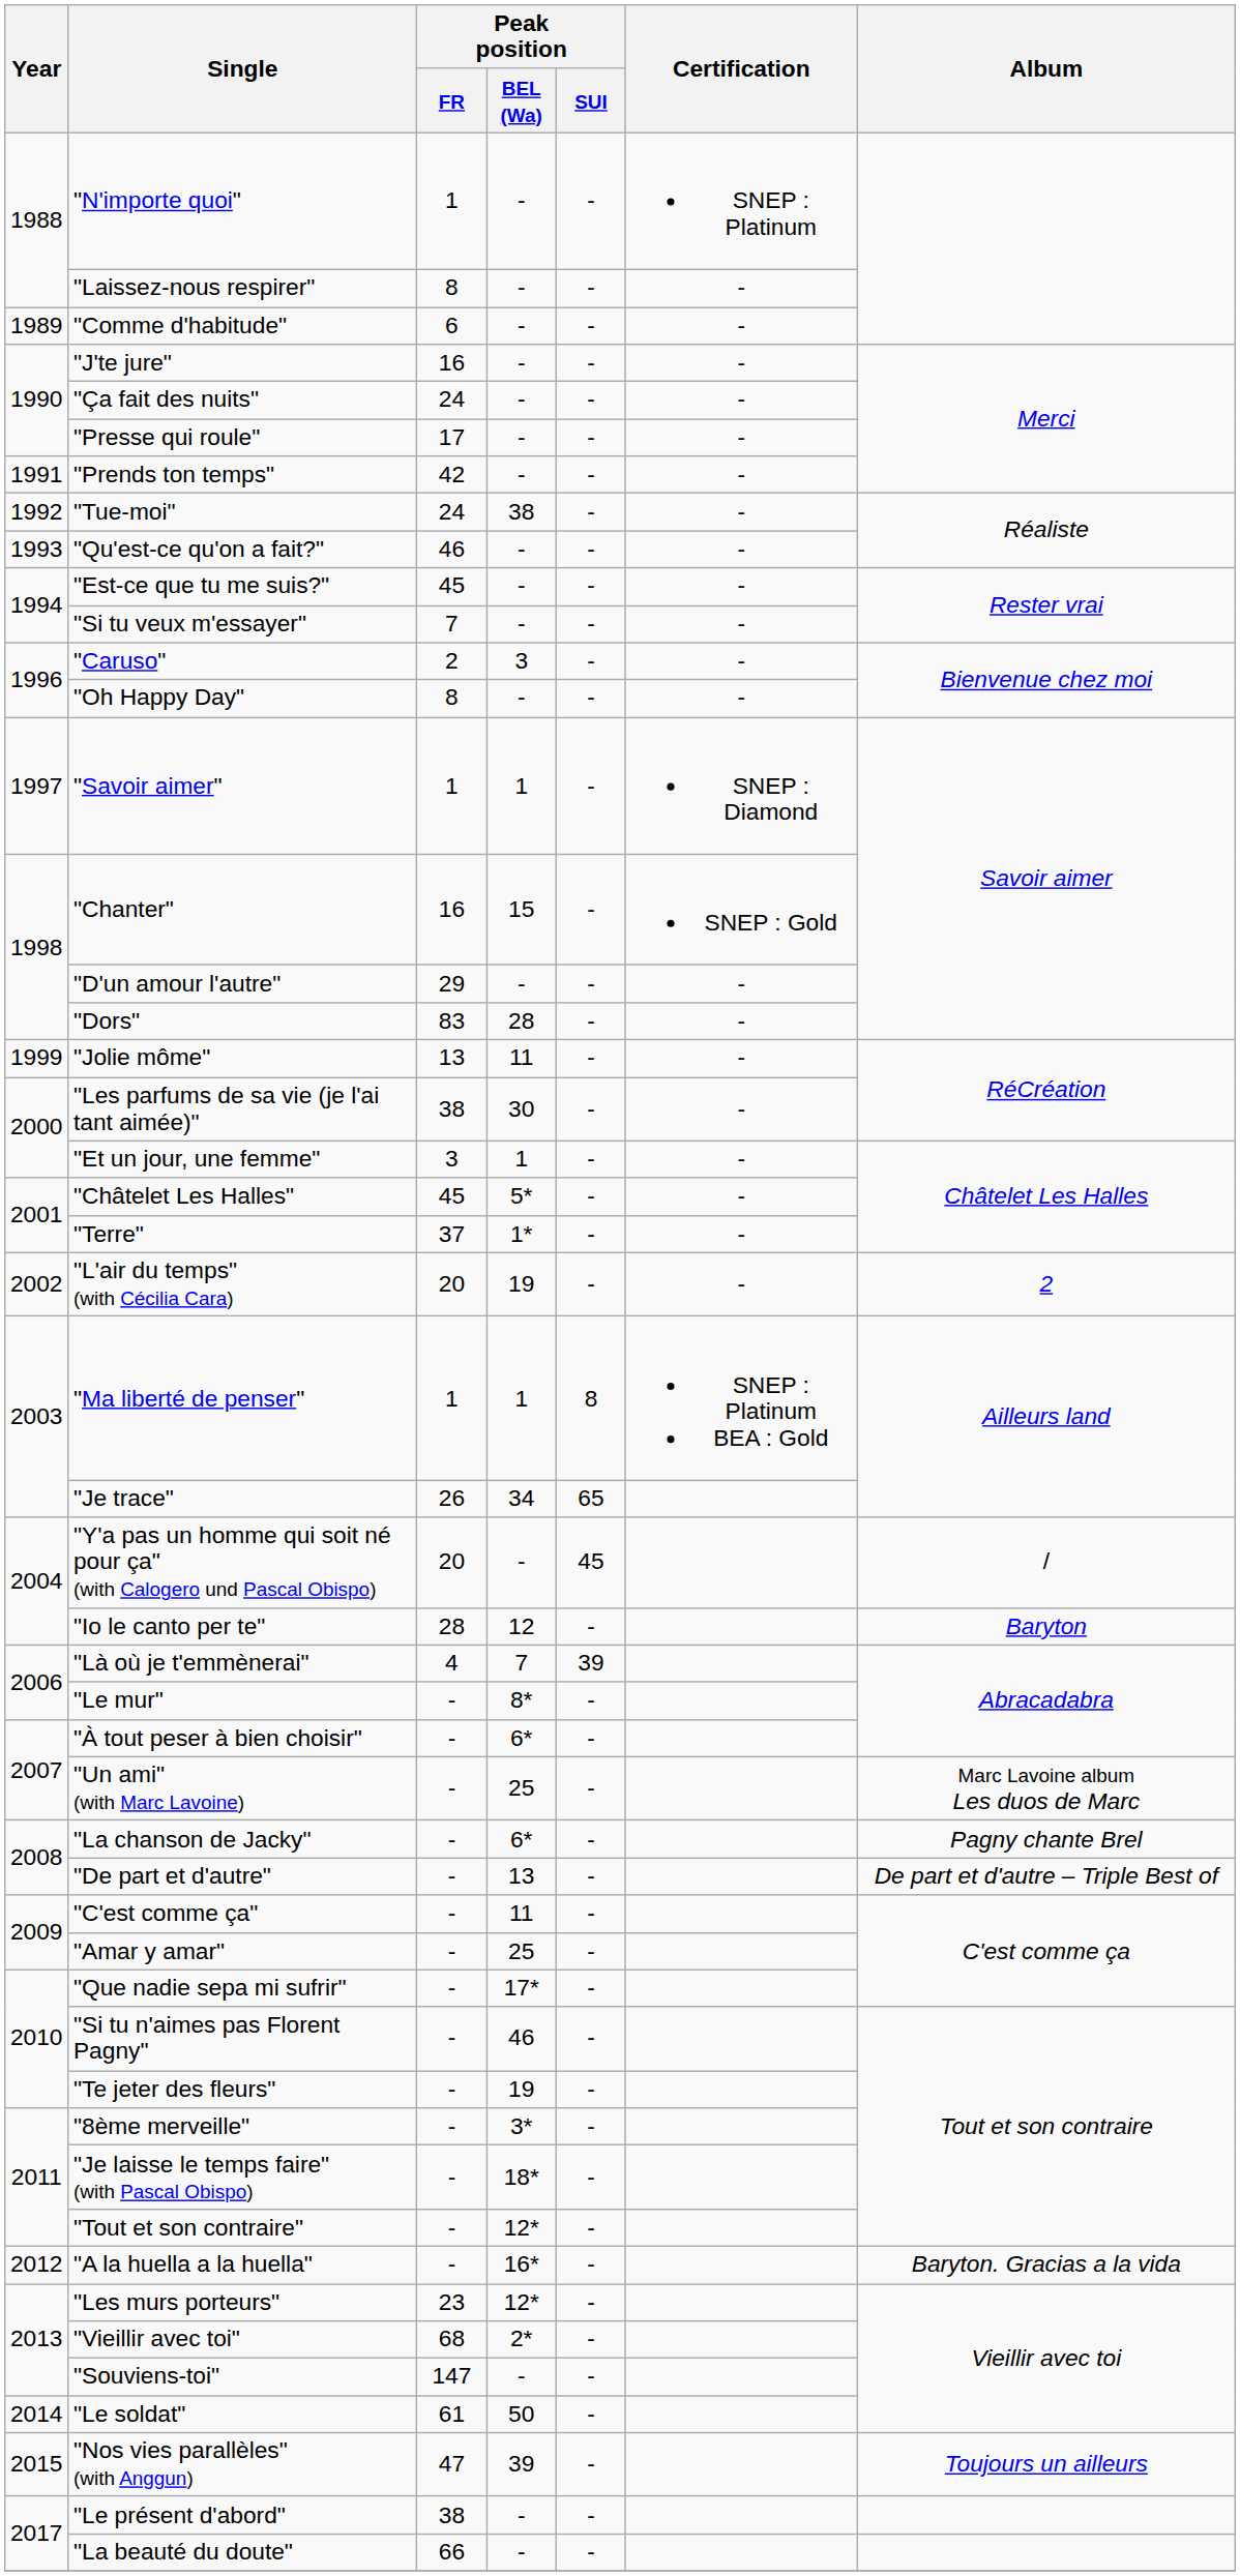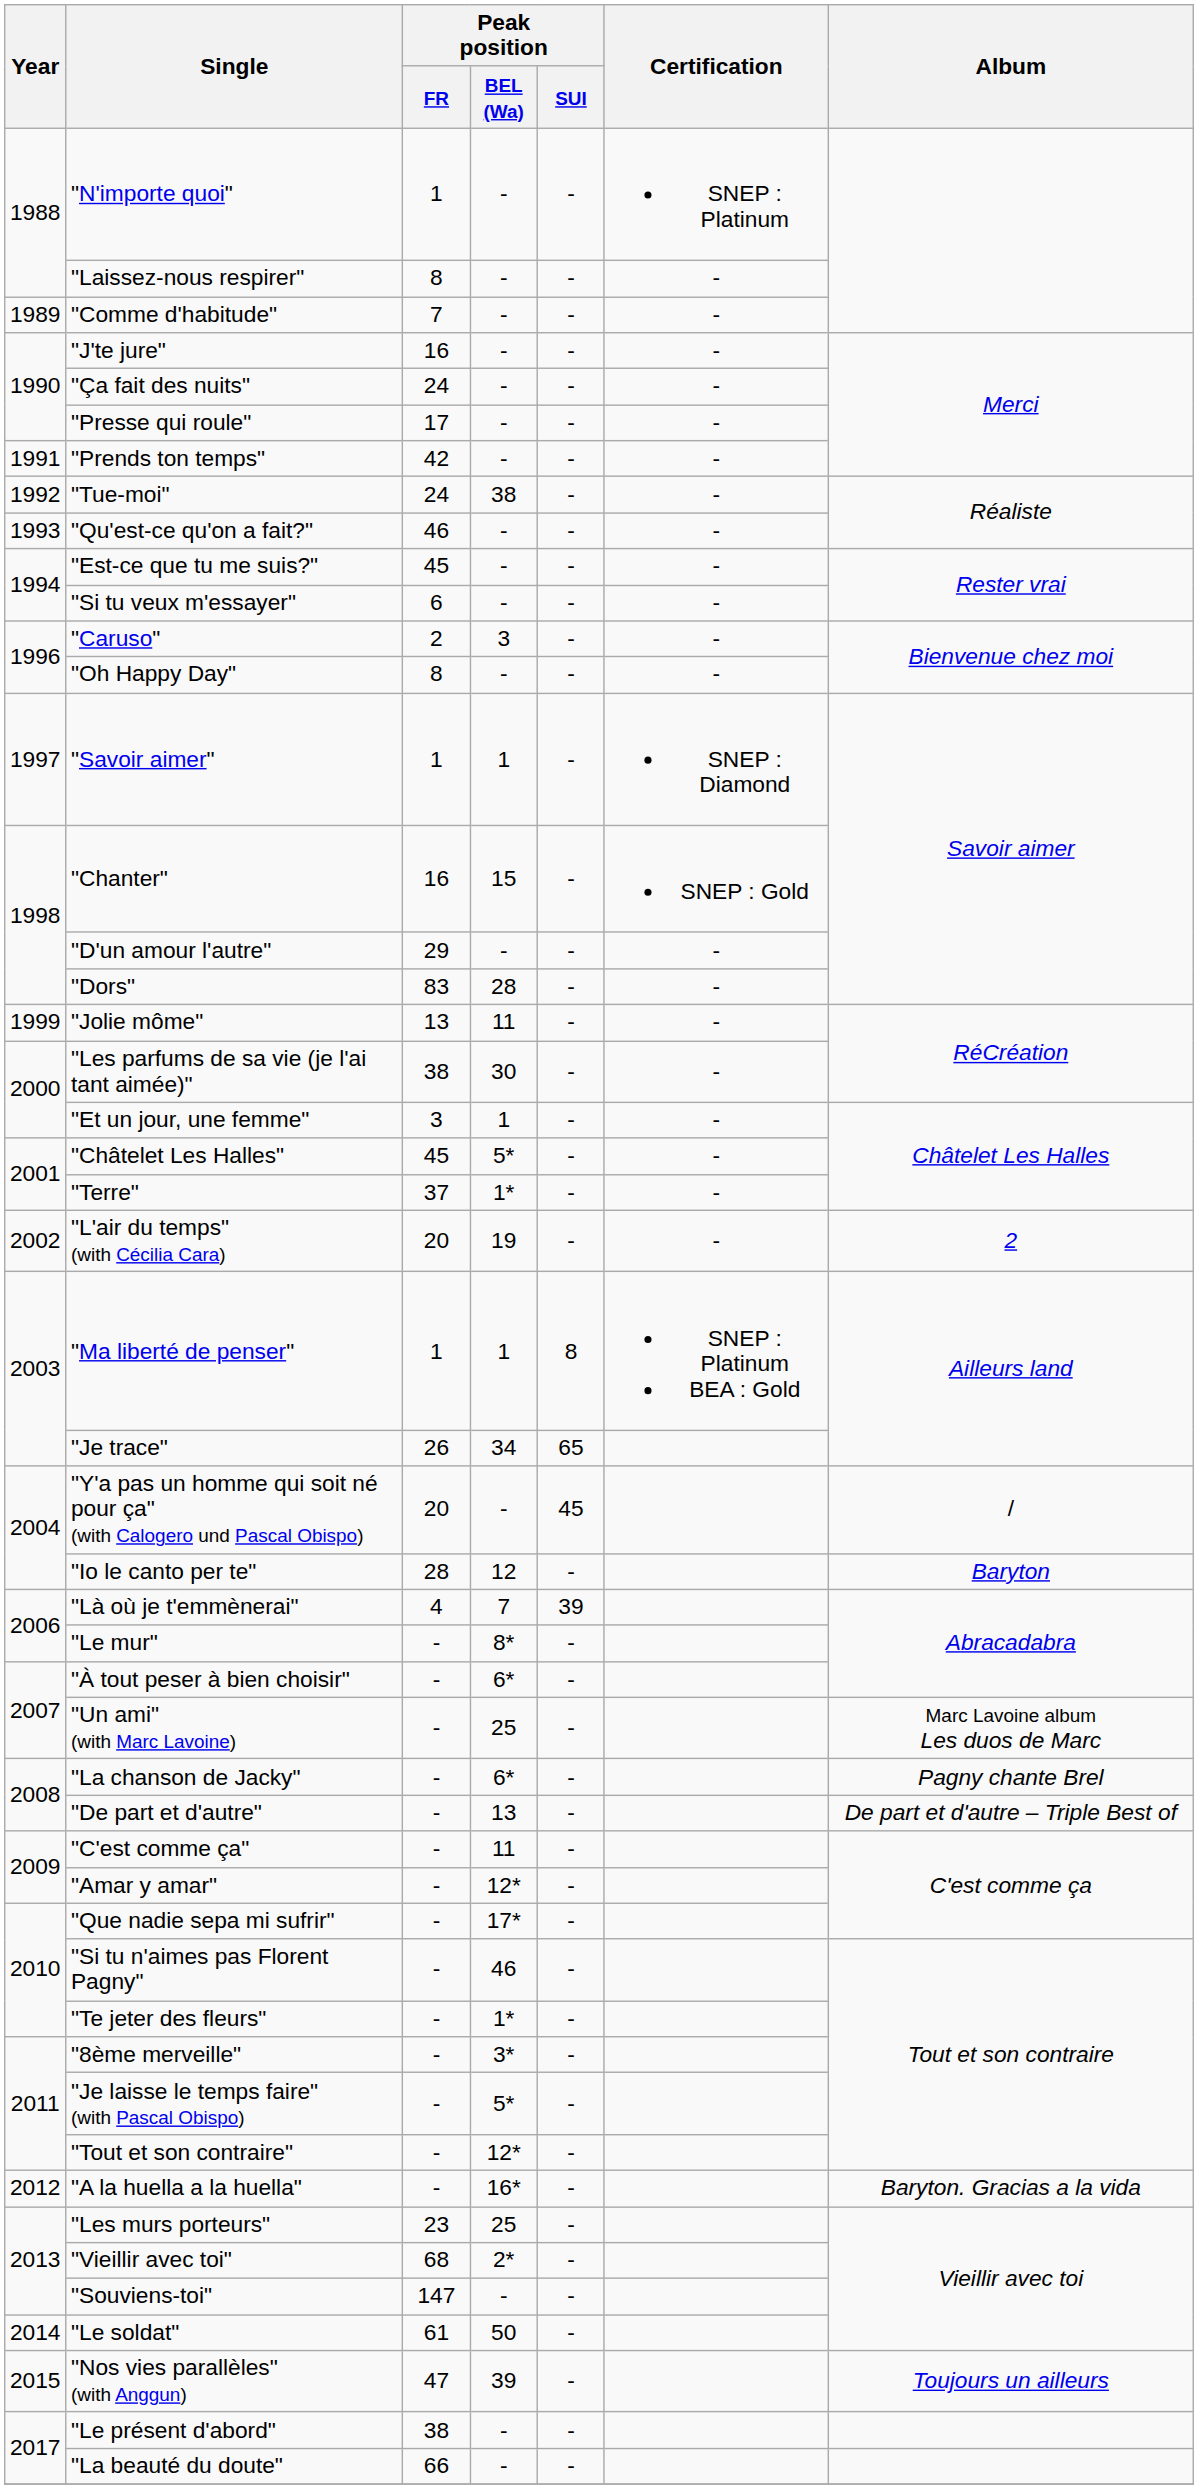 <table class="wikitable">
 <tr>
 <th style="text-align:center;" rowspan="2">Year</th>
 <th rowspan="2" style="text-align:center; width:230px;">Single</th>
 <th style="text-align:center;" colspan="3">Peak <br>position</th>
 <th rowspan="2" style="width:150px;">Certification</th>
 <th rowspan="2" style="width:250px;">Album</th>
 </tr>
 <tr>
 <th width="40"><small><a href='#'>FR</a></small><br></th>
 <th width="40"><small><a href='#'>BEL <br>(Wa)</a></small><br></th>
 <th width="40"><small><a href='#'>SUI</a></small><br></th>
 </tr>
 <tr>
 <td style="text-align:center;" rowspan="2">1988</td>
 <td>"<a href='#'>N'importe quoi</a>"</td>
 <td style="text-align:center;">1</td>
 <td style="text-align:center;">-</td>
 <td style="text-align:center;">-</td>
 <td style="text-align:center;"><br><ul><li>SNEP : Platinum</li></ul></td>
 <td style="text-align:center;" rowspan="3"></td>
 </tr>
 <tr>
 <td>"Laissez-nous respirer"</td>
 <td style="text-align:center;">8</td>
 <td style="text-align:center;">-</td>
 <td style="text-align:center;">-</td>
 <td style="text-align:center;">-</td>
 </tr>
 <tr>
 <td style="text-align:center;">1989</td>
 <td>"Comme d'habitude"</td>
-<td style="text-align:center;">6</td>
+<td style="text-align:center;">7</td>
 <td style="text-align:center;">-</td>
 <td style="text-align:center;">-</td>
 <td style="text-align:center;">-</td>
 </tr>
 <tr>
 <td style="text-align:center;" rowspan="3">1990</td>
 <td>"J'te jure"</td>
 <td style="text-align:center;">16</td>
 <td style="text-align:center;">-</td>
 <td style="text-align:center;">-</td>
 <td style="text-align:center;">-</td>
 <td style="text-align:center;" rowspan="4"><em><a href='#'>Merci</a></em></td>
 </tr>
 <tr>
 <td>"Ça fait des nuits"</td>
 <td style="text-align:center;">24</td>
 <td style="text-align:center;">-</td>
 <td style="text-align:center;">-</td>
 <td style="text-align:center;">-</td>
 </tr>
 <tr>
 <td>"Presse qui roule"</td>
 <td style="text-align:center;">17</td>
 <td style="text-align:center;">-</td>
 <td style="text-align:center;">-</td>
 <td style="text-align:center;">-</td>
 </tr>
 <tr>
 <td style="text-align:center;">1991</td>
 <td>"Prends ton temps"</td>
 <td style="text-align:center;">42</td>
 <td style="text-align:center;">-</td>
 <td style="text-align:center;">-</td>
 <td style="text-align:center;">-</td>
 </tr>
 <tr>
 <td style="text-align:center;">1992</td>
 <td>"Tue-moi"</td>
 <td style="text-align:center;">24</td>
 <td style="text-align:center;">38</td>
 <td style="text-align:center;">-</td>
 <td style="text-align:center;">-</td>
 <td style="text-align:center;" rowspan="2"><em>Réaliste</em></td>
 </tr>
 <tr>
 <td style="text-align:center;">1993</td>
 <td>"Qu'est-ce qu'on a fait?"</td>
 <td style="text-align:center;">46</td>
 <td style="text-align:center;">-</td>
 <td style="text-align:center;">-</td>
 <td style="text-align:center;">-</td>
 </tr>
 <tr>
 <td style="text-align:center;" rowspan="2">1994</td>
 <td>"Est-ce que tu me suis?"</td>
 <td style="text-align:center;">45</td>
 <td style="text-align:center;">-</td>
 <td style="text-align:center;">-</td>
 <td style="text-align:center;">-</td>
 <td style="text-align:center;" rowspan="2"><em><a href='#'>Rester vrai</a></em></td>
 </tr>
 <tr>
 <td>"Si tu veux m'essayer"</td>
-<td style="text-align:center;">7</td>
+<td style="text-align:center;">6</td>
 <td style="text-align:center;">-</td>
 <td style="text-align:center;">-</td>
 <td style="text-align:center;">-</td>
 </tr>
 <tr>
 <td style="text-align:center;" rowspan="2">1996</td>
 <td>"<a href='#'>Caruso</a>"</td>
 <td style="text-align:center;">2</td>
 <td style="text-align:center;">3</td>
 <td style="text-align:center;">-</td>
 <td style="text-align:center;">-</td>
 <td style="text-align:center;" rowspan="2"><em><a href='#'>Bienvenue chez moi</a></em></td>
 </tr>
 <tr>
 <td>"Oh Happy Day"</td>
 <td style="text-align:center;">8</td>
 <td style="text-align:center;">-</td>
 <td style="text-align:center;">-</td>
 <td style="text-align:center;">-</td>
 </tr>
 <tr>
 <td style="text-align:center;">1997</td>
 <td>"<a href='#'>Savoir aimer</a>"</td>
 <td style="text-align:center;">1</td>
 <td style="text-align:center;">1</td>
 <td style="text-align:center;">-</td>
 <td style="text-align:center;"><br><ul><li>SNEP : Diamond</li></ul></td>
 <td style="text-align:center;" rowspan="4"><em><a href='#'>Savoir aimer</a></em></td>
 </tr>
 <tr>
 <td style="text-align:center;" rowspan="3">1998</td>
 <td>"Chanter"</td>
 <td style="text-align:center;">16</td>
 <td style="text-align:center;">15</td>
 <td style="text-align:center;">-</td>
 <td style="text-align:center;"><br><ul><li>SNEP : Gold</li></ul></td>
 </tr>
 <tr>
 <td>"D'un amour l'autre"</td>
 <td style="text-align:center;">29</td>
 <td style="text-align:center;">-</td>
 <td style="text-align:center;">-</td>
 <td style="text-align:center;">-</td>
 </tr>
 <tr>
 <td>"Dors"</td>
 <td style="text-align:center;">83</td>
 <td style="text-align:center;">28</td>
 <td style="text-align:center;">-</td>
 <td style="text-align:center;">-</td>
 </tr>
 <tr>
 <td style="text-align:center;">1999</td>
 <td>"Jolie môme"</td>
 <td style="text-align:center;">13</td>
 <td style="text-align:center;">11</td>
 <td style="text-align:center;">-</td>
 <td style="text-align:center;">-</td>
 <td style="text-align:center;" rowspan="2"><em><a href='#'>RéCréation</a></em></td>
 </tr>
 <tr>
 <td style="text-align:center;" rowspan="2">2000</td>
 <td>"Les parfums de sa vie (je l'ai tant aimée)"</td>
 <td style="text-align:center;">38</td>
 <td style="text-align:center;">30</td>
 <td style="text-align:center;">-</td>
 <td style="text-align:center;">-</td>
 </tr>
 <tr>
 <td>"Et un jour, une femme"</td>
 <td style="text-align:center;">3</td>
 <td style="text-align:center;">1</td>
 <td style="text-align:center;">-</td>
 <td style="text-align:center;">-</td>
 <td style="text-align:center;" rowspan="3"><em><a href='#'>Châtelet Les Halles</a></em></td>
 </tr>
 <tr>
 <td style="text-align:center;" rowspan="2">2001</td>
 <td>"Châtelet Les Halles"</td>
 <td style="text-align:center;">45</td>
 <td style="text-align:center;">5*</td>
 <td style="text-align:center;">-</td>
 <td style="text-align:center;">-</td>
 </tr>
 <tr>
 <td>"Terre"</td>
 <td style="text-align:center;">37</td>
 <td style="text-align:center;">1*</td>
 <td style="text-align:center;">-</td>
 <td style="text-align:center;">-</td>
 </tr>
 <tr>
 <td style="text-align:center;">2002</td>
 <td>"L'air du temps" <br><small>(with <a href='#'>Cécilia Cara</a>)</small></td>
 <td style="text-align:center;">20</td>
 <td style="text-align:center;">19</td>
 <td style="text-align:center;">-</td>
 <td style="text-align:center;">-</td>
 <td style="text-align:center;"><em><a href='#'>2</a></em></td>
 </tr>
 <tr>
 <td style="text-align:center;" rowspan="2">2003</td>
 <td>"<a href='#'>Ma liberté de penser</a>"</td>
 <td style="text-align:center;">1</td>
 <td style="text-align:center;">1</td>
 <td style="text-align:center;">8</td>
 <td style="text-align:center;"><br><ul><li>SNEP : Platinum</li><li>BEA : Gold</li></ul></td>
 <td style="text-align:center;" rowspan="2"><em><a href='#'>Ailleurs land</a></em></td>
 </tr>
 <tr>
 <td>"Je trace"</td>
 <td style="text-align:center;">26</td>
 <td style="text-align:center;">34</td>
 <td style="text-align:center;">65</td>
 </tr>
 <tr>
 <td style="text-align:center;" rowspan="2">2004</td>
 <td>"Y'a pas un homme qui soit né pour ça" <br><small>(with <a href='#'>Calogero</a> und <a href='#'>Pascal Obispo</a>)</small></td>
 <td style="text-align:center;">20</td>
 <td style="text-align:center;">-</td>
 <td style="text-align:center;">45</td>
 <td style="text-align:center;"></td>
 <td style="text-align:center;">/</td>
 </tr>
 <tr>
 <td>"Io le canto per te"</td>
 <td style="text-align:center;">28</td>
 <td style="text-align:center;">12</td>
 <td style="text-align:center;">-</td>
 <td style="text-align:center;"></td>
 <td style="text-align:center;"><em><a href='#'>Baryton</a></em></td>
 </tr>
 <tr>
 <td style="text-align:center;" rowspan=2>2006</td>
 <td>"Là où je t'emmènerai"</td>
 <td style="text-align:center;">4</td>
 <td style="text-align:center;">7</td>
 <td style="text-align:center;">39</td>
 <td style="text-align:center;"></td>
 <td style="text-align:center;" rowspan=3><em><a href='#'>Abracadabra</a></em></td>
 </tr>
 <tr>
 <td>"Le mur"</td>
 <td style="text-align:center;">-</td>
 <td style="text-align:center;">8*</td>
 <td style="text-align:center;">-</td>
 <td style="text-align:center;"></td>
 </tr>
 <tr>
 <td style="text-align:center;" rowspan=2>2007</td>
 <td>"À tout peser à bien choisir"</td>
 <td style="text-align:center;">-</td>
 <td style="text-align:center;">6*</td>
 <td style="text-align:center;">-</td>
 <td style="text-align:center;"></td>
 </tr>
 <tr>
 <td>"Un ami" <br><small>(with <a href='#'>Marc Lavoine</a>)</small></td>
 <td style="text-align:center;">-</td>
 <td style="text-align:center;">25</td>
 <td style="text-align:center;">-</td>
 <td style="text-align:center;"></td>
 <td style="text-align:center;"><small>Marc Lavoine album</small><br><em>Les duos de Marc</em></td>
 </tr>
 <tr>
 <td style="text-align:center;" rowspan=2>2008</td>
 <td>"La chanson de Jacky"</td>
 <td style="text-align:center;">-</td>
 <td style="text-align:center;">6*</td>
 <td style="text-align:center;">-</td>
 <td style="text-align:center;"></td>
 <td style="text-align:center;"><em>Pagny chante Brel</em></td>
 </tr>
 <tr>
 <td>"De part et d'autre"</td>
 <td style="text-align:center;">-</td>
 <td style="text-align:center;">13</td>
 <td style="text-align:center;">-</td>
 <td style="text-align:center;"></td>
 <td style="text-align:center;"><em>De part et d'autre – Triple Best of</em></td>
 </tr>
 <tr>
 <td style="text-align:center;" rowspan="2">2009</td>
 <td>"C'est comme ça"</td>
 <td style="text-align:center;">-</td>
 <td style="text-align:center;">11</td>
 <td style="text-align:center;">-</td>
 <td style="text-align:center;"></td>
 <td style="text-align:center;" rowspan="3"><em>C'est comme ça</em></td>
 </tr>
 <tr>
 <td>"Amar y amar"</td>
 <td style="text-align:center;">-</td>
-<td style="text-align:center;">25</td>
+<td style="text-align:center;">12*</td>
 <td style="text-align:center;">-</td>
 <td style="text-align:center;"></td>
 </tr>
 <tr>
 <td style="text-align:center;" rowspan=3>2010</td>
 <td>"Que nadie sepa mi sufrir"</td>
 <td style="text-align:center;">-</td>
 <td style="text-align:center;">17*</td>
 <td style="text-align:center;">-</td>
 <td style="text-align:center;"></td>
 </tr>
 <tr>
 <td>"Si tu n'aimes pas Florent Pagny"</td>
 <td style="text-align:center;">-</td>
 <td style="text-align:center;">46</td>
 <td style="text-align:center;">-</td>
 <td style="text-align:center;"></td>
 <td style="text-align:center;" rowspan=5><em>Tout et son contraire</em></td>
 </tr>
 <tr>
 <td>"Te jeter des fleurs"</td>
 <td style="text-align:center;">-</td>
-<td style="text-align:center;">19</td>
+<td style="text-align:center;">1*</td>
 <td style="text-align:center;">-</td>
 <td style="text-align:center;"></td>
 </tr>
 <tr>
 <td style="text-align:center;" rowspan=3>2011</td>
 <td>"8ème merveille"</td>
 <td style="text-align:center;">-</td>
 <td style="text-align:center;">3*</td>
 <td style="text-align:center;">-</td>
 <td style="text-align:center;"></td>
 </tr>
 <tr>
 <td>"Je laisse le temps faire" <br><small>(with <a href='#'>Pascal Obispo</a>)</small></td>
 <td style="text-align:center;">-</td>
-<td style="text-align:center;">18*</td>
+<td style="text-align:center;">5*</td>
 <td style="text-align:center;">-</td>
 <td style="text-align:center;"></td>
 </tr>
 <tr>
 <td>"Tout et son contraire"</td>
 <td style="text-align:center;">-</td>
 <td style="text-align:center;">12*</td>
 <td style="text-align:center;">-</td>
 <td style="text-align:center;"></td>
 </tr>
 <tr>
 <td style="text-align:center;" rowspan=1>2012</td>
 <td>"A la huella a la huella"</td>
 <td style="text-align:center;">-</td>
 <td style="text-align:center;">16*</td>
 <td style="text-align:center;">-</td>
 <td style="text-align:center;"></td>
 <td style="text-align:center;"><em>Baryton. Gracias a la vida</em></td>
 </tr>
 <tr>
 <td style="text-align:center;" rowspan="3">2013</td>
 <td>"Les murs porteurs"</td>
 <td style="text-align:center;">23</td>
-<td style="text-align:center;">12*</td>
+<td style="text-align:center;">25</td>
 <td style="text-align:center;">-</td>
 <td style="text-align:center;"></td>
 <td style="text-align:center;" rowspan=4><em>Vieillir avec toi</em></td>
 </tr>
 <tr>
 <td>"Vieillir avec toi"</td>
 <td style="text-align:center;">68</td>
 <td style="text-align:center;">2*</td>
 <td style="text-align:center;">-</td>
 <td style="text-align:center;"></td>
 </tr>
 <tr>
 <td>"Souviens-toi"</td>
 <td style="text-align:center;">147</td>
 <td style="text-align:center;">-</td>
 <td style="text-align:center;">-</td>
 <td style="text-align:center;"></td>
 </tr>
 <tr>
 <td style="text-align:center;" rowspan="1">2014</td>
 <td>"Le soldat"</td>
 <td style="text-align:center;">61</td>
 <td style="text-align:center;">50</td>
 <td style="text-align:center;">-</td>
 <td style="text-align:center;"></td>
 </tr>
 <tr>
 <td style="text-align:center;">2015</td>
 <td>"Nos vies parallèles"<br><small>(with <a href='#'>Anggun</a>)</small></td>
 <td style="text-align:center;">47</td>
 <td style="text-align:center;">39<br></td>
 <td style="text-align:center;">-</td>
 <td style="text-align:center;"></td>
 <td style="text-align:center;"><em><a href='#'>Toujours un ailleurs</a></em></td>
 </tr>
 <tr>
 <td style="text-align:center;" rowspan="2">2017</td>
 <td>"Le présent d'abord"</td>
 <td style="text-align:center;">38<br></td>
 <td style="text-align:center;">-</td>
 <td style="text-align:center;">-</td>
 <td style="text-align:center;"></td>
 <td style="text-align:center;"></td>
 </tr>
 <tr>
 <td>"La beauté du doute"</td>
 <td style="text-align:center;">66<br></td>
 <td style="text-align:center;">-</td>
 <td style="text-align:center;">-</td>
 <td style="text-align:center;"></td>
 <td style="text-align:center;"></td>
 </tr>
 <tr>
 </tr>
 </table>
